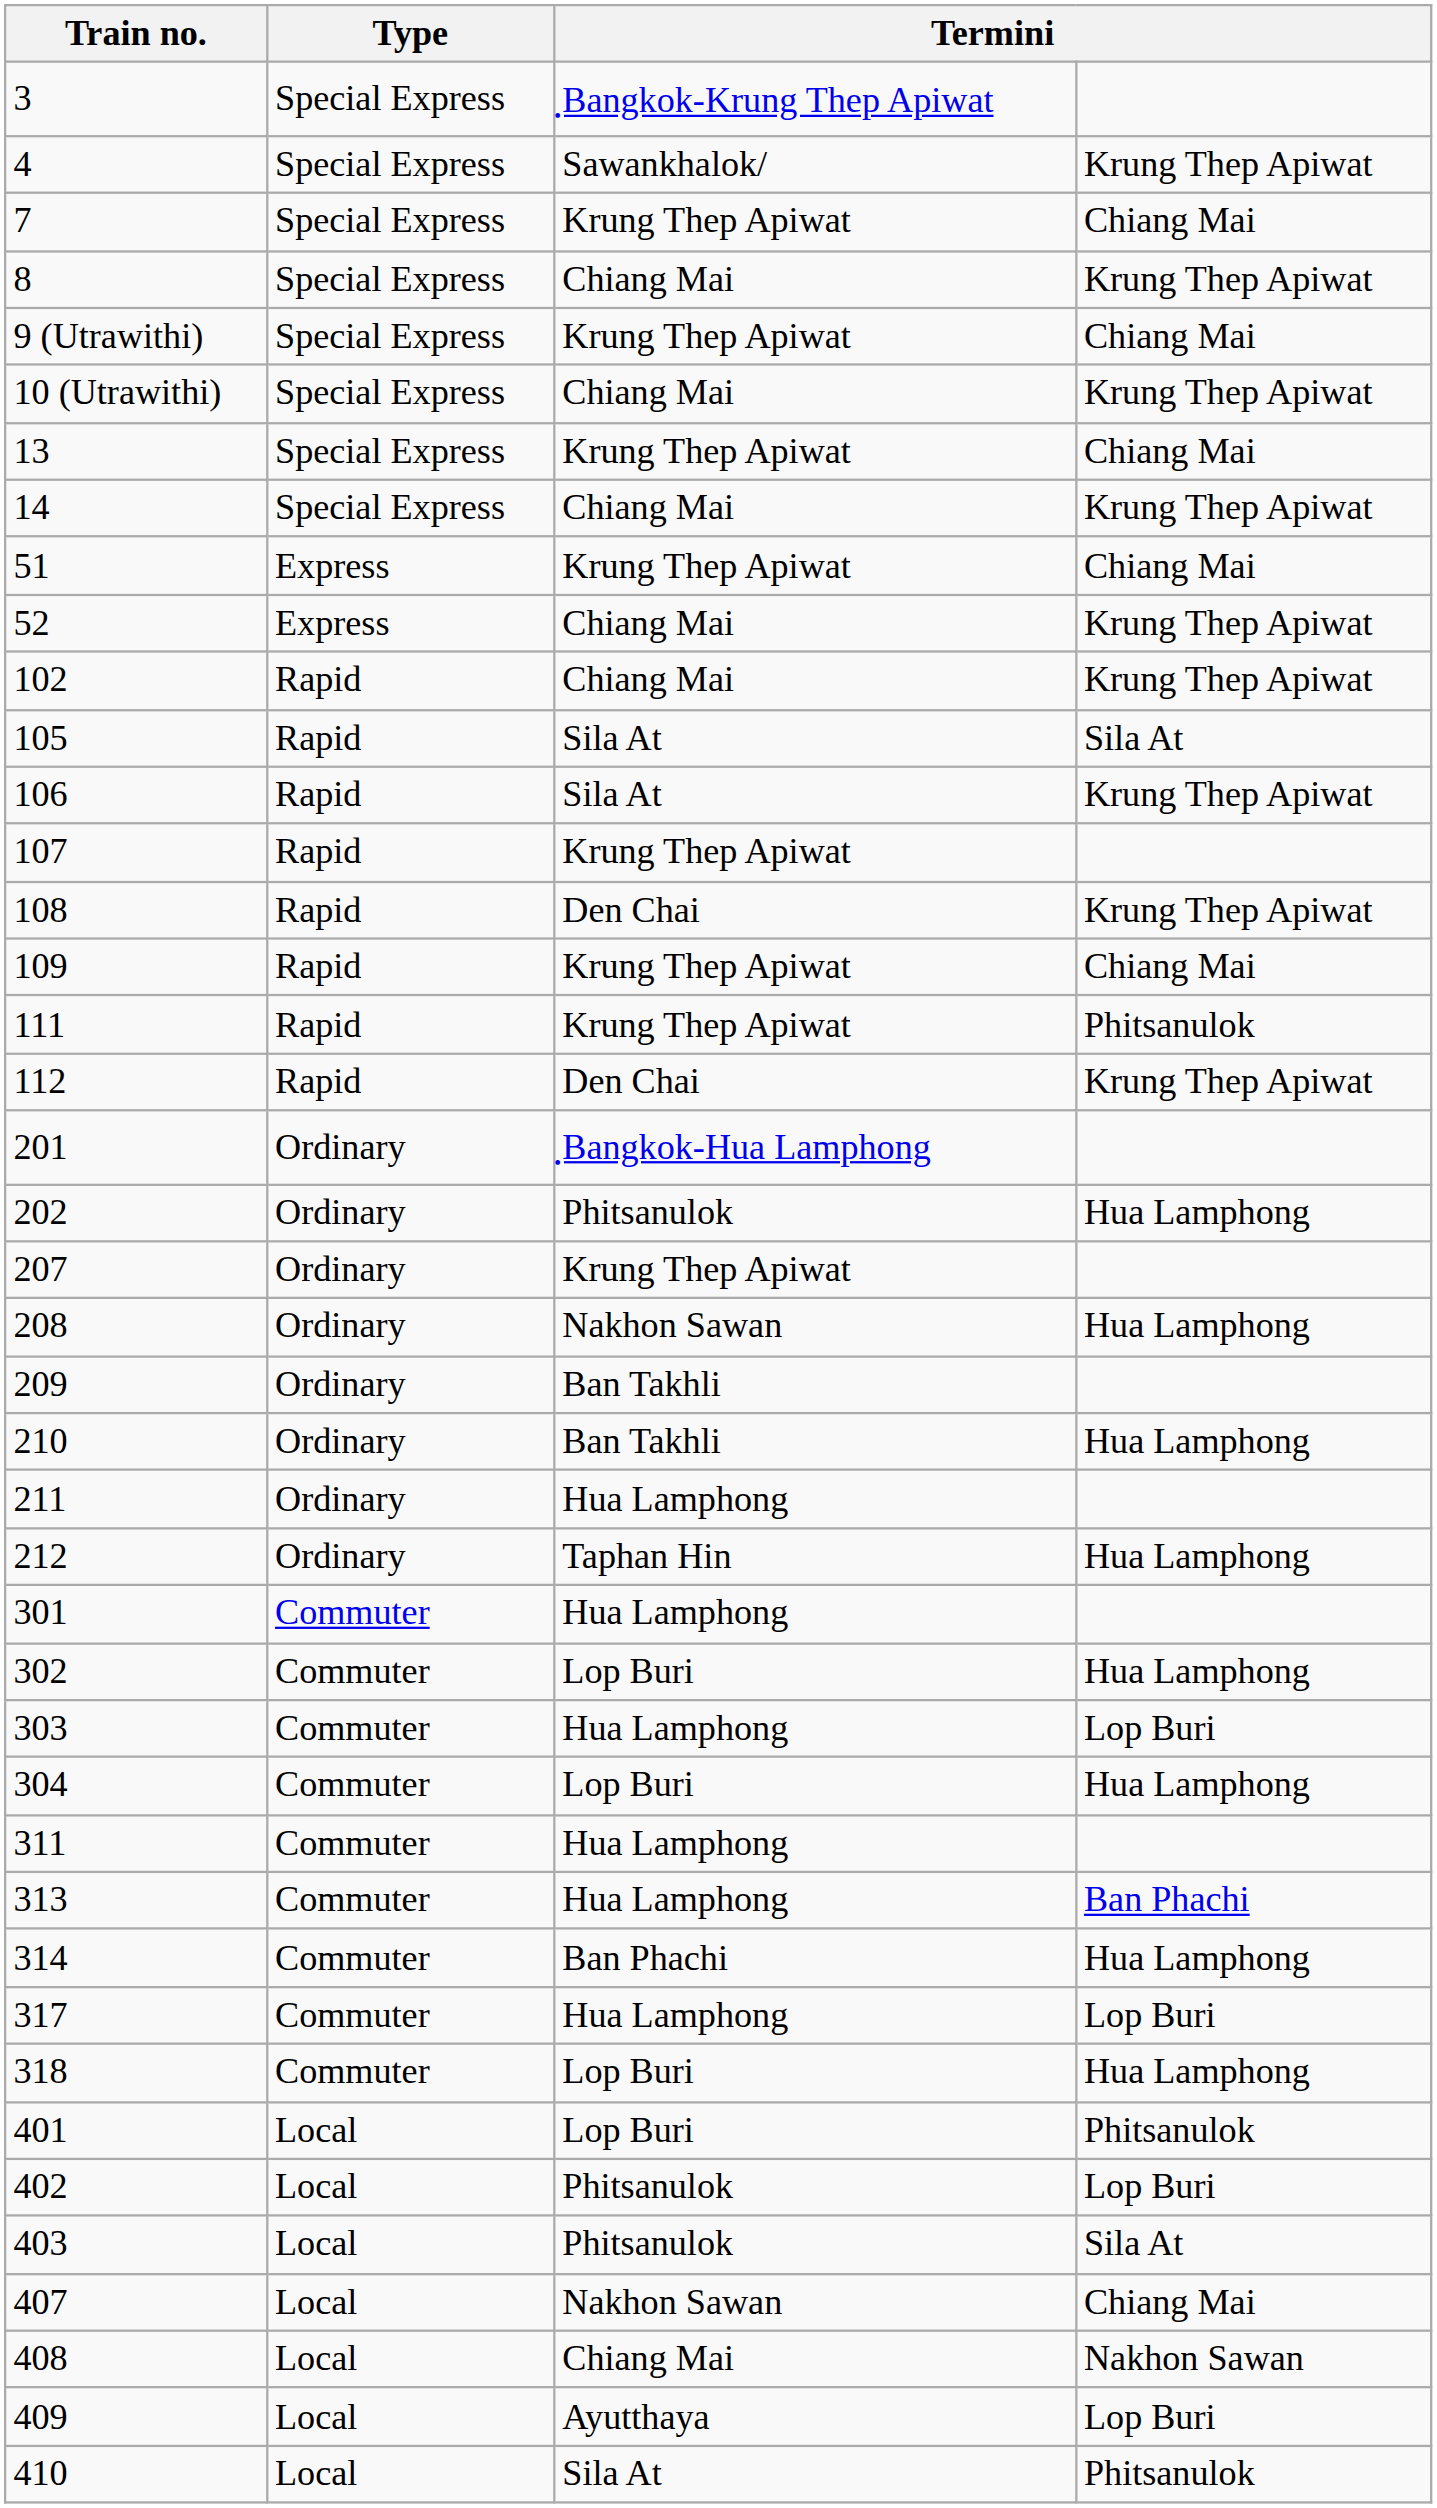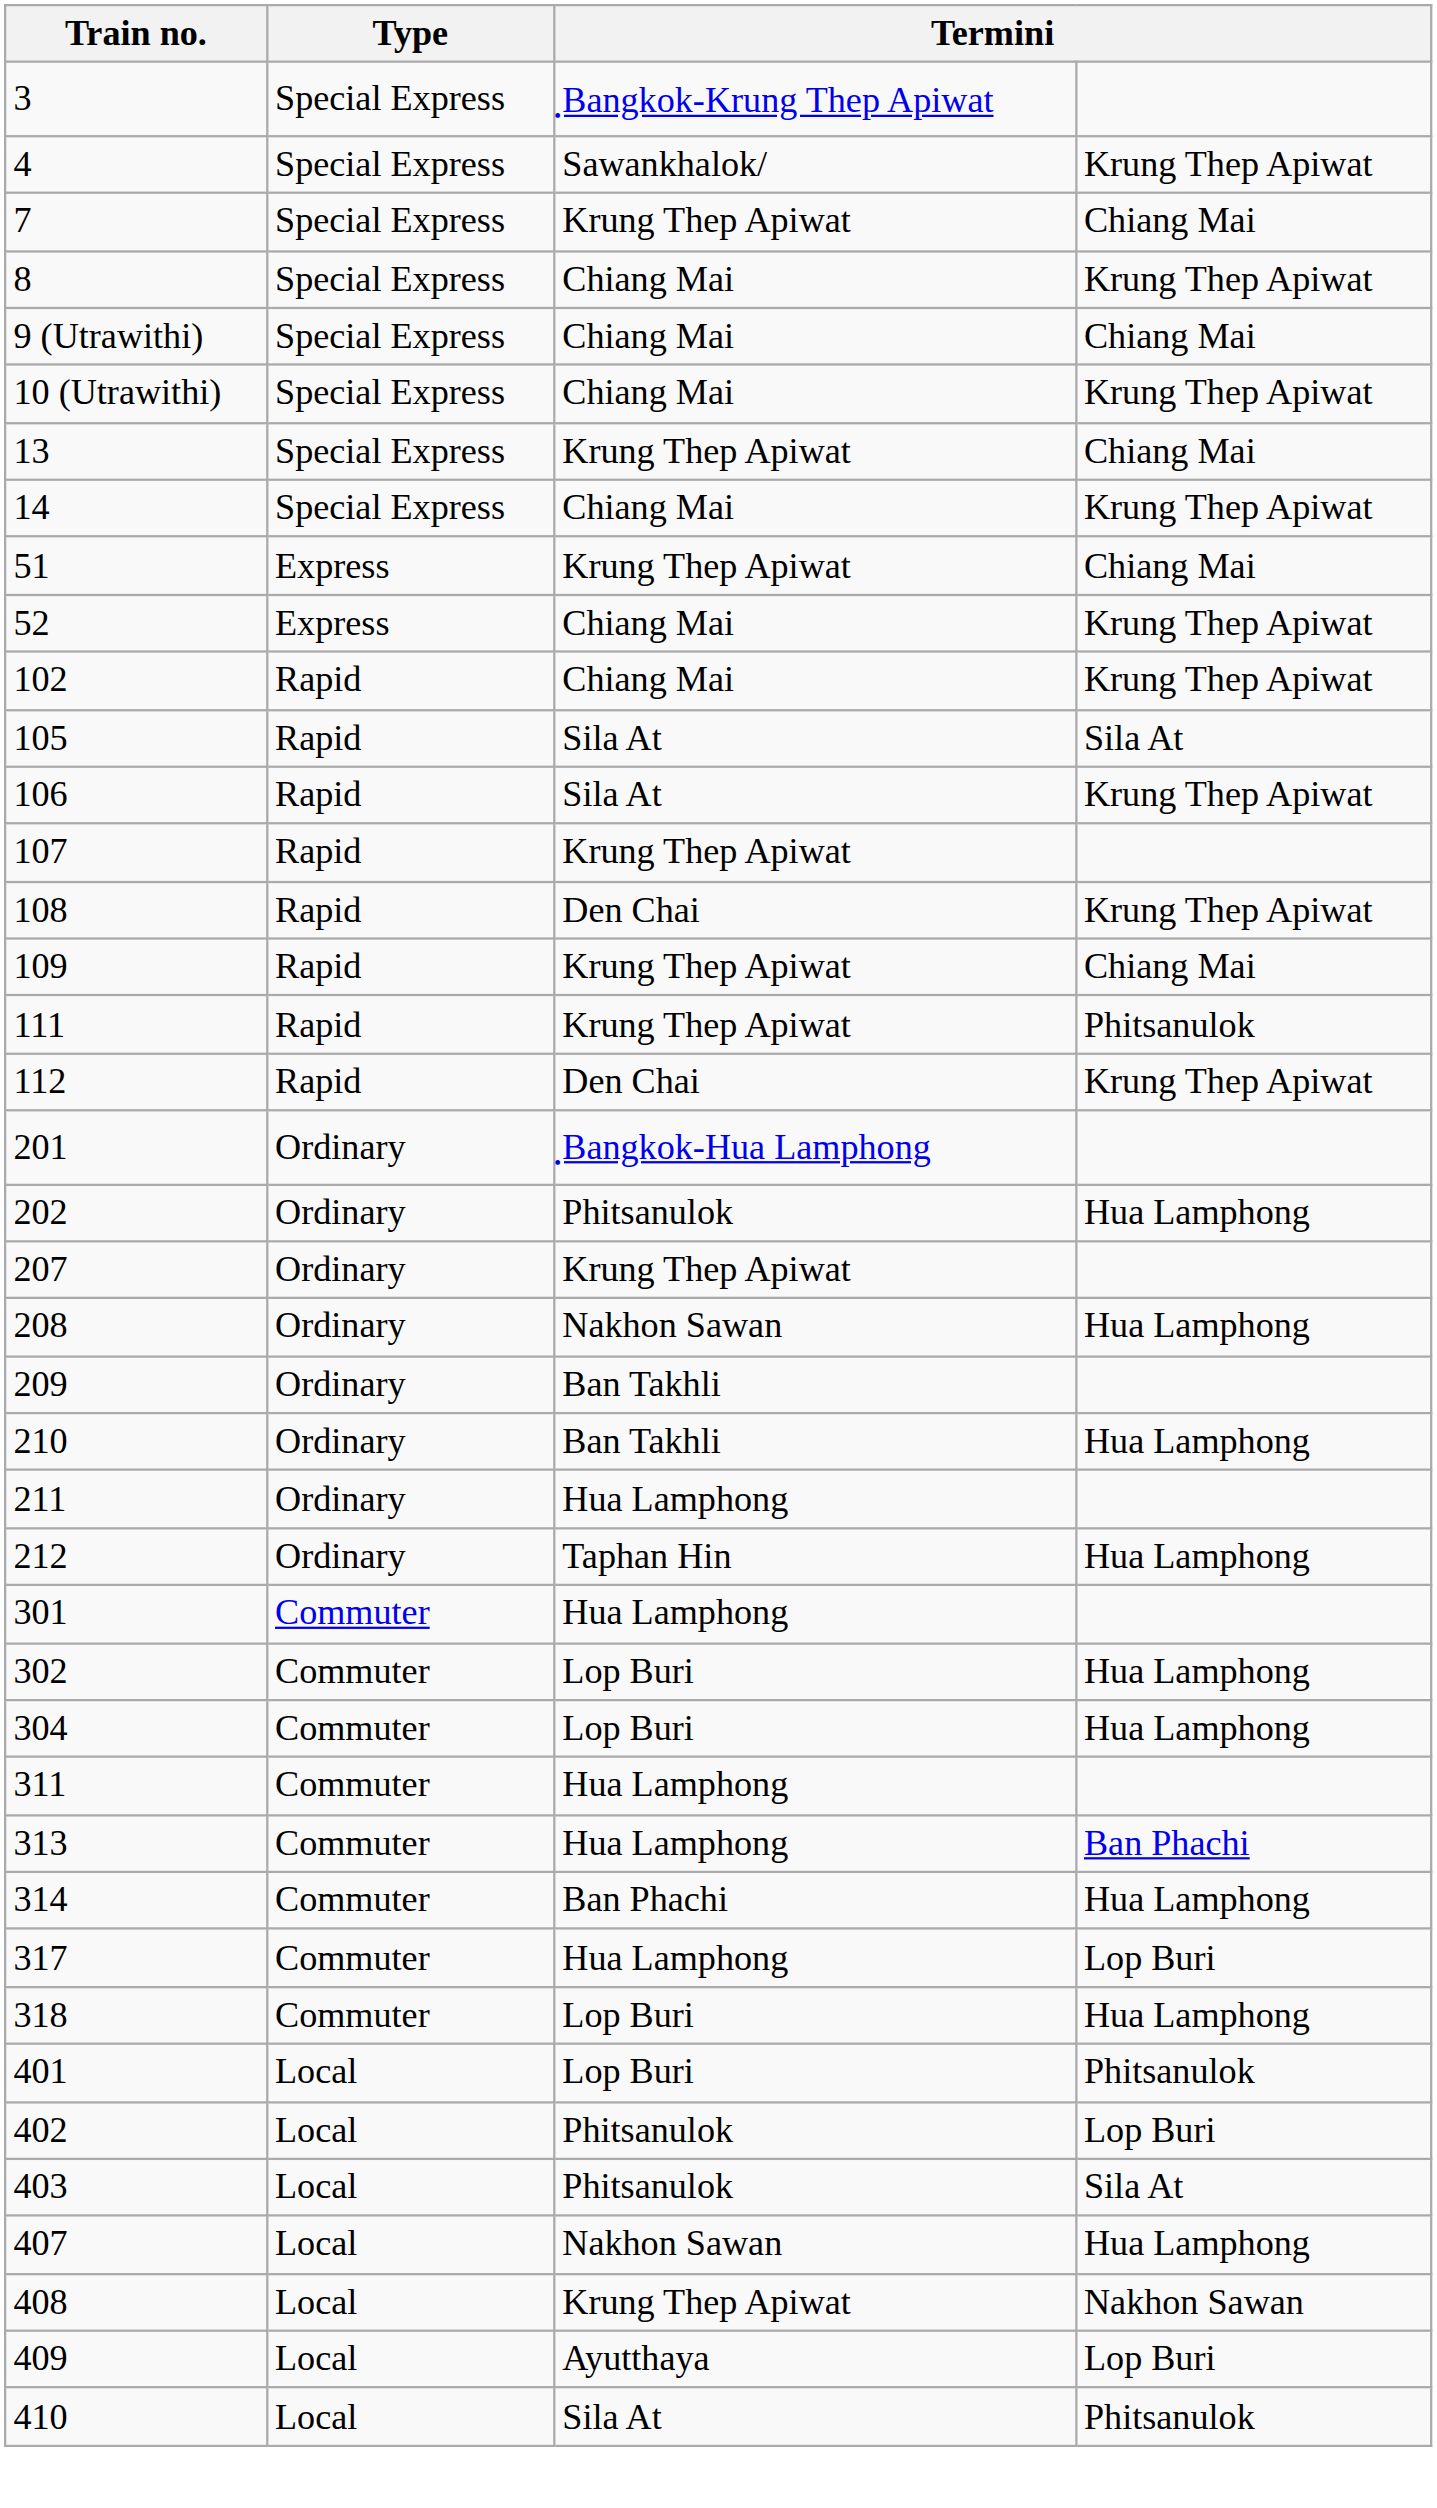 <table width=50% class="wikitable">
 <tr>
 <th>Train no.</th>
 <th>Type</th>
 <th colspan="2">Termini</th>
 </tr>
 <tr>
 <td>3</td>
 <td>Special Express</td>
 <td><a href='#'>ฺBangkok-Krung Thep Apiwat</a></td>
 <td></td>
 </tr>
 <tr>
 <td>4</td>
 <td>Special Express</td>
 <td>Sawankhalok/</td>
 <td>Krung Thep Apiwat</td>
 </tr>
 <tr>
 <td>7</td>
 <td>Special Express</td>
 <td>Krung Thep Apiwat</td>
 <td>Chiang Mai</td>
 </tr>
 <tr>
 <td>8</td>
 <td>Special Express</td>
 <td>Chiang Mai</td>
 <td>Krung Thep Apiwat</td>
 </tr>
 <tr>
 <td>9 (Utrawithi)</td>
 <td>Special Express</td>
-<td>Krung Thep Apiwat</td>
+<td>Chiang Mai</td>
 <td>Chiang Mai</td>
 </tr>
 <tr>
 <td>10 (Utrawithi)</td>
 <td>Special Express</td>
 <td>Chiang Mai</td>
 <td>Krung Thep Apiwat</td>
 </tr>
 <tr>
 <td>13</td>
 <td>Special Express</td>
 <td>Krung Thep Apiwat</td>
 <td>Chiang Mai</td>
 </tr>
 <tr>
 <td>14</td>
 <td>Special Express</td>
 <td>Chiang Mai</td>
 <td>Krung Thep Apiwat</td>
 </tr>
 <tr>
 <td>51</td>
 <td>Express</td>
 <td>Krung Thep Apiwat</td>
 <td>Chiang Mai</td>
 </tr>
 <tr>
 <td>52</td>
 <td>Express</td>
 <td>Chiang Mai</td>
 <td>Krung Thep Apiwat</td>
 </tr>
 <tr>
 <td>102</td>
 <td>Rapid</td>
 <td>Chiang Mai</td>
 <td>Krung Thep Apiwat</td>
 </tr>
 <tr>
 <td>105</td>
 <td>Rapid</td>
 <td>Sila At</td>
 <td>Sila At</td>
 </tr>
 <tr>
 <td>106</td>
 <td>Rapid</td>
 <td>Sila At</td>
 <td>Krung Thep Apiwat</td>
 </tr>
 <tr>
 <td>107</td>
 <td>Rapid</td>
 <td>Krung Thep Apiwat</td>
 <td></td>
 </tr>
 <tr>
 <td>108</td>
 <td>Rapid</td>
 <td>Den Chai</td>
 <td>Krung Thep Apiwat</td>
 </tr>
 <tr>
 <td>109</td>
 <td>Rapid</td>
 <td>Krung Thep Apiwat</td>
 <td>Chiang Mai</td>
 </tr>
 <tr>
 <td>111</td>
 <td>Rapid</td>
 <td>Krung Thep Apiwat</td>
 <td>Phitsanulok</td>
 </tr>
 <tr>
 <td>112</td>
 <td>Rapid</td>
 <td>Den Chai</td>
 <td>Krung Thep Apiwat</td>
 </tr>
 <tr>
 <td>201</td>
 <td>Ordinary</td>
 <td><a href='#'>ฺBangkok-Hua Lamphong</a></td>
 <td></td>
 </tr>
 <tr>
 <td>202</td>
 <td>Ordinary</td>
 <td>Phitsanulok</td>
 <td>Hua Lamphong</td>
 </tr>
 <tr>
 <td>207</td>
 <td>Ordinary</td>
 <td>Krung Thep Apiwat</td>
 <td></td>
 </tr>
 <tr>
 <td>208</td>
 <td>Ordinary</td>
 <td>Nakhon Sawan</td>
 <td>Hua Lamphong</td>
 </tr>
 <tr>
 <td>209</td>
 <td>Ordinary</td>
 <td>Ban Takhli</td>
 <td></td>
 </tr>
 <tr>
 <td>210</td>
 <td>Ordinary</td>
 <td>Ban Takhli</td>
 <td>Hua Lamphong</td>
 </tr>
 <tr>
 <td>211</td>
 <td>Ordinary</td>
 <td>Hua Lamphong</td>
 <td></td>
 </tr>
 <tr>
 <td>212</td>
 <td>Ordinary</td>
 <td>Taphan Hin</td>
 <td>Hua Lamphong</td>
 </tr>
 <tr>
 <td>301</td>
 <td><a href='#'>Commuter</a></td>
 <td>Hua Lamphong</td>
 <td></td>
 </tr>
 <tr>
 <td>302</td>
 <td>Commuter</td>
 <td>Lop Buri</td>
 <td>Hua Lamphong</td>
 </tr>
 <tr>
-<td>303</td>
-<td>Commuter</td>
-<td>Hua Lamphong</td>
-<td>Lop Buri</td>
-</tr>
-<tr>
 <td>304</td>
 <td>Commuter</td>
 <td>Lop Buri</td>
 <td>Hua Lamphong</td>
 </tr>
 <tr>
 <td>311</td>
 <td>Commuter</td>
 <td>Hua Lamphong</td>
 <td></td>
 </tr>
 <tr>
 <td>313</td>
 <td>Commuter</td>
 <td>Hua Lamphong</td>
 <td><a href='#'>Ban Phachi</a></td>
 </tr>
 <tr>
 <td>314</td>
 <td>Commuter</td>
 <td>Ban Phachi</td>
 <td>Hua Lamphong</td>
 </tr>
 <tr>
 <td>317</td>
 <td>Commuter</td>
 <td>Hua Lamphong</td>
 <td>Lop Buri</td>
 </tr>
 <tr>
 <td>318</td>
 <td>Commuter</td>
 <td>Lop Buri</td>
 <td>Hua Lamphong</td>
 </tr>
 <tr>
 <td>401</td>
 <td>Local</td>
 <td>Lop Buri</td>
 <td>Phitsanulok</td>
 </tr>
 <tr>
 <td>402</td>
 <td>Local</td>
 <td>Phitsanulok</td>
 <td>Lop Buri</td>
 </tr>
 <tr>
 <td>403</td>
 <td>Local</td>
 <td>Phitsanulok</td>
 <td>Sila At</td>
 </tr>
 <tr>
 <td>407</td>
 <td>Local</td>
 <td>Nakhon Sawan</td>
-<td>Chiang Mai</td>
+<td>Hua Lamphong</td>
 </tr>
 <tr>
 <td>408</td>
 <td>Local</td>
-<td>Chiang Mai</td>
+<td>Krung Thep Apiwat</td>
 <td>Nakhon Sawan</td>
 </tr>
 <tr>
 <td>409</td>
 <td>Local</td>
 <td>Ayutthaya</td>
 <td>Lop Buri</td>
 </tr>
 <tr>
 <td>410</td>
 <td>Local</td>
 <td>Sila At</td>
 <td>Phitsanulok</td>
 </tr>
 </table>
